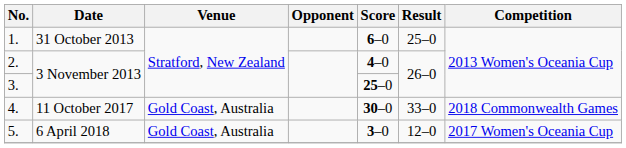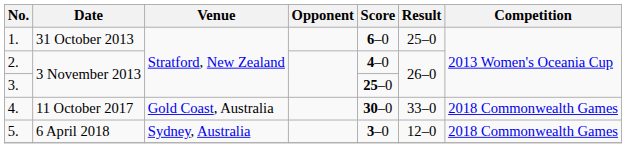 <table class="wikitable">
 <tr>
 <th>No.</th>
 <th>Date</th>
 <th>Venue</th>
 <th>Opponent</th>
 <th>Score</th>
 <th>Result</th>
 <th>Competition</th>
 </tr>
 <tr>
 <td>1.</td>
 <td>31 October 2013</td>
 <td rowspan=3><a href='#'>Stratford</a>, <a href='#'>New Zealand</a></td>
 <td></td>
 <td align=center><strong>6</strong>–0</td>
 <td align=center>25–0</td>
 <td rowspan=3><a href='#'>2013 Women's Oceania Cup</a></td>
 </tr>
 <tr>
 <td>2.</td>
 <td rowspan=2>3 November 2013</td>
 <td rowspan=2></td>
 <td align=center><strong>4</strong>–0</td>
 <td rowspan=2 align=center>26–0</td>
 </tr>
 <tr>
 <td>3.</td>
 <td align=center><strong>25</strong>–0</td>
 </tr>
 <tr>
 <td>4.</td>
 <td>11 October 2017</td>
 <td><a href='#'>Gold Coast</a>, Australia</td>
 <td></td>
 <td align=center><strong>30</strong>–0</td>
 <td align=center>33–0</td>
 <td><a href='#'>2018 Commonwealth Games</a></td>
 </tr>
 <tr>
 <td>5.</td>
 <td>6 April 2018</td>
-<td><a href='#'>Gold Coast</a>, Australia</td>
+<td><a href='#'>Sydney</a>, <a href='#'>Australia</a></td>
 <td></td>
 <td align=center><strong>3</strong>–0</td>
 <td align=center>12–0</td>
-<td><a href='#'>2017 Women's Oceania Cup</a></td>
+<td><a href='#'>2018 Commonwealth Games</a></td>
 </tr>
 <tr>
 </tr>
 </table>
